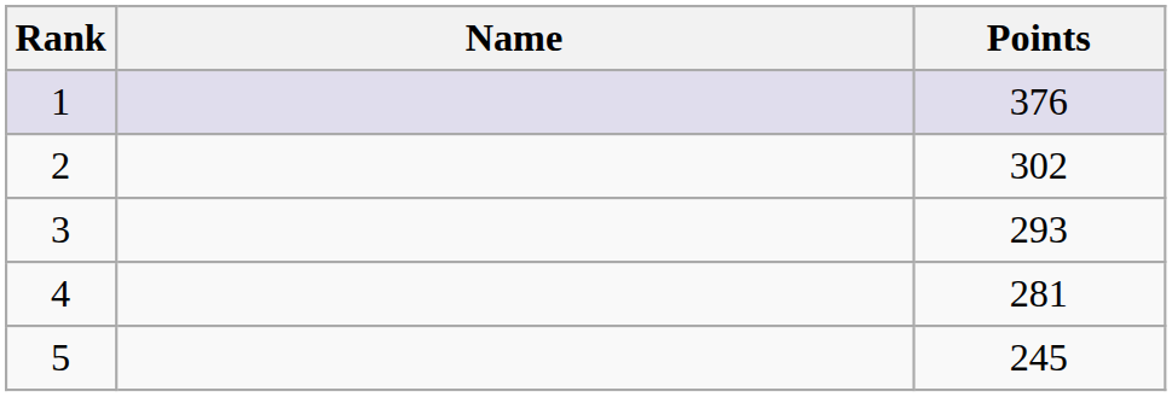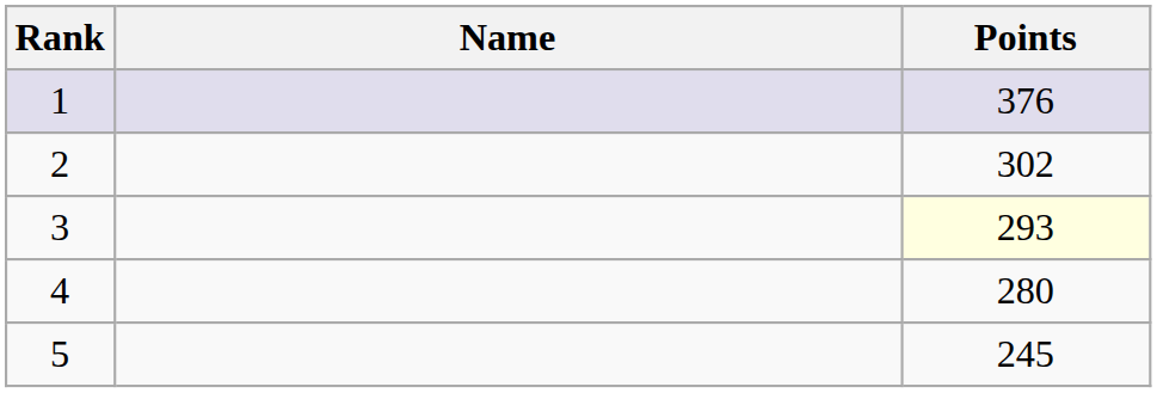 <table class="wikitable" style="font-size:95%">
 <tr>
 <th scope="col">Rank</th>
 <th scope="col" style="width:20em">Name</th>
 <th scope="col" style="width:6em">Points</th>
 </tr>
 <tr bgcolor="#E0DDED" align="center">
 <td>1</td>
 <td align="left"></td>
 <td>376</td>
 </tr>
 <tr align="center">
 <td>2</td>
 <td align="left"></td>
 <td>302</td>
 </tr>
 <tr align="center">
 <td>3</td>
 <td align="left"></td>
-<td>293</td>
+<td style="background: lightyellow;">293</td>
 </tr>
 <tr align="center">
 <td>4</td>
 <td align="left"></td>
-<td>281</td>
+<td>280</td>
 </tr>
 <tr align="center">
 <td>5</td>
 <td align="left"></td>
 <td>245</td>
 </tr>
 </table>
